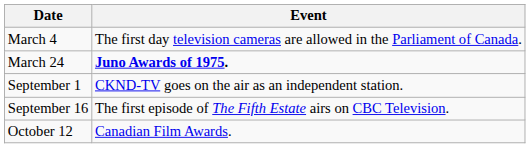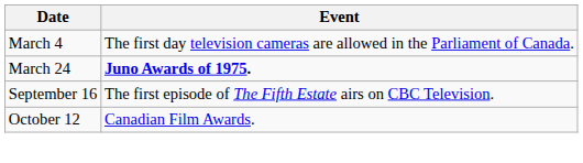 <table class="wikitable">
 <tr>
 <th>Date</th>
 <th>Event</th>
 </tr>
 <tr>
 <td>March 4</td>
 <td>The first day <a href='#'>television cameras</a> are allowed in the <a href='#'>Parliament of Canada</a>.</td>
 </tr>
 <tr>
 <td>March 24</td>
 <td><strong><a href='#'>Juno Awards of 1975</a>.</strong></td>
 </tr>
 <tr>
-<td>September 1</td>
-<td><a href='#'>CKND-TV</a> goes on the air as an independent station.</td>
-</tr>
-<tr>
 <td>September 16</td>
 <td>The first episode of <em><a href='#'>The Fifth Estate</a></em> airs on <a href='#'>CBC Television</a>.</td>
 </tr>
 <tr>
 <td>October 12</td>
 <td><a href='#'>Canadian Film Awards</a>.</td>
 </tr>
 </table>
